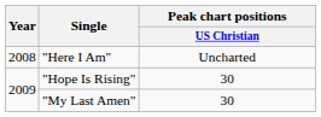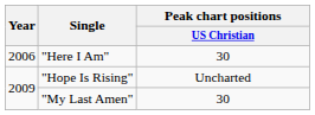 <table class="wikitable" style="text-align:center;">
 <tr>
 <th rowspan=2>Year</th>
 <th rowspan=2>Single</th>
 <th colspan=6>Peak chart positions</th>
 </tr>
 <tr style="font-size:smaller;">
 <th width=200><a href='#'>US Christian</a><br></th>
 </tr>
 <tr>
-<td>2008</td>
+<td>2006</td>
 <td align="left">"Here I Am"</td>
-<td>Uncharted</td>
+<td>30</td>
 </tr>
 <tr>
 <td rowspan=2>2009</td>
 <td align="left">"Hope Is Rising"</td>
-<td>30</td>
+<td>Uncharted</td>
 </tr>
 <tr>
 <td align="left">"My Last Amen"</td>
 <td>30</td>
 </tr>
 </table>
